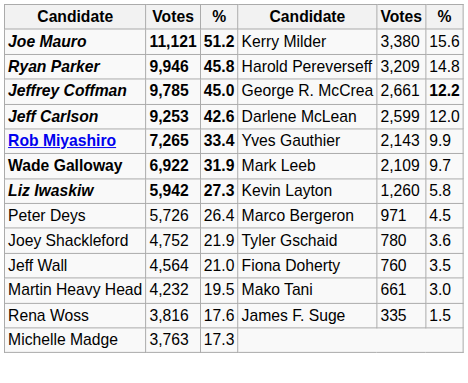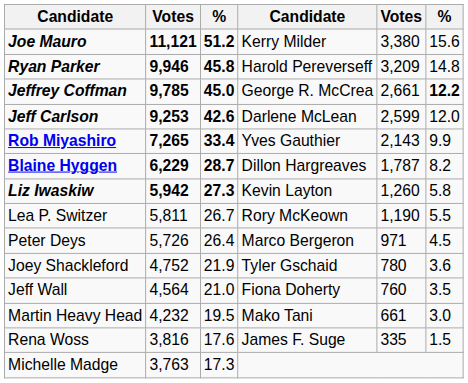 <table class="wikitable">
 <tr>
 <th>Candidate</th>
 <th>Votes</th>
 <th>%</th>
 <th>Candidate</th>
 <th>Votes</th>
 <th>%</th>
 </tr>
 <tr>
 <td><strong><em>Joe Mauro</em></strong></td>
 <td><strong>11,121</strong></td>
 <td><strong>51.2</strong></td>
 <td>Kerry Milder</td>
 <td>3,380</td>
 <td>15.6</td>
 </tr>
 <tr>
 <td><strong><em>Ryan Parker</em></strong></td>
 <td><strong>9,946</strong></td>
 <td><strong>45.8</strong></td>
 <td>Harold Pereverseff</td>
 <td>3,209</td>
 <td>14.8</td>
 </tr>
 <tr>
 <td><strong><em>Jeffrey Coffman</em></strong></td>
 <td><strong>9,785</strong></td>
 <td><strong>45.0</strong></td>
 <td>George R. McCrea</td>
 <td>2,661</td>
 <td><strong>12.2</strong></td>
 </tr>
 <tr>
 <td><strong><em>Jeff Carlson</em></strong></td>
 <td><strong>9,253</strong></td>
 <td><strong>42.6</strong></td>
 <td>Darlene McLean</td>
 <td>2,599</td>
 <td>12.0</td>
 </tr>
 <tr>
 <td><strong><a href='#'>Rob Miyashiro</a></strong></td>
 <td><strong>7,265</strong></td>
 <td><strong>33.4</strong></td>
 <td>Yves Gauthier</td>
 <td>2,143</td>
 <td>9.9</td>
 </tr>
 <tr>
-<td><strong>Wade Galloway</strong></td>
-<td><strong>6,922</strong></td>
-<td><strong>31.9</strong></td>
-<td>Mark Leeb</td>
-<td>2,109</td>
-<td>9.7</td>
+<td><strong><a href='#'>Blaine Hyggen</a></strong></td>
+<td><strong>6,229</strong></td>
+<td><strong>28.7</strong></td>
+<td>Dillon Hargreaves</td>
+<td>1,787</td>
+<td>8.2</td>
 </tr>
 <tr>
 <td><strong><em>Liz Iwaskiw</em></strong></td>
 <td><strong>5,942</strong></td>
 <td><strong>27.3</strong></td>
 <td>Kevin Layton</td>
 <td>1,260</td>
 <td>5.8</td>
+</tr>
+<tr>
+<td>Lea P. Switzer</td>
+<td>5,811</td>
+<td>26.7</td>
+<td>Rory McKeown</td>
+<td>1,190</td>
+<td>5.5</td>
 </tr>
 <tr>
 <td>Peter Deys</td>
 <td>5,726</td>
 <td>26.4</td>
 <td>Marco Bergeron</td>
 <td>971</td>
 <td>4.5</td>
 </tr>
 <tr>
 <td>Joey Shackleford</td>
 <td>4,752</td>
 <td>21.9</td>
 <td>Tyler Gschaid</td>
 <td>780</td>
 <td>3.6</td>
 </tr>
 <tr>
 <td>Jeff Wall</td>
 <td>4,564</td>
 <td>21.0</td>
 <td>Fiona Doherty</td>
 <td>760</td>
 <td>3.5</td>
 </tr>
 <tr>
 <td>Martin Heavy Head</td>
 <td>4,232</td>
 <td>19.5</td>
 <td>Mako Tani</td>
 <td>661</td>
 <td>3.0</td>
 </tr>
 <tr>
 <td>Rena Woss</td>
 <td>3,816</td>
 <td>17.6</td>
 <td>James F. Suge</td>
 <td>335</td>
 <td>1.5</td>
 </tr>
 <tr>
 <td>Michelle Madge</td>
 <td>3,763</td>
 <td>17.3</td>
 </tr>
 </table>
